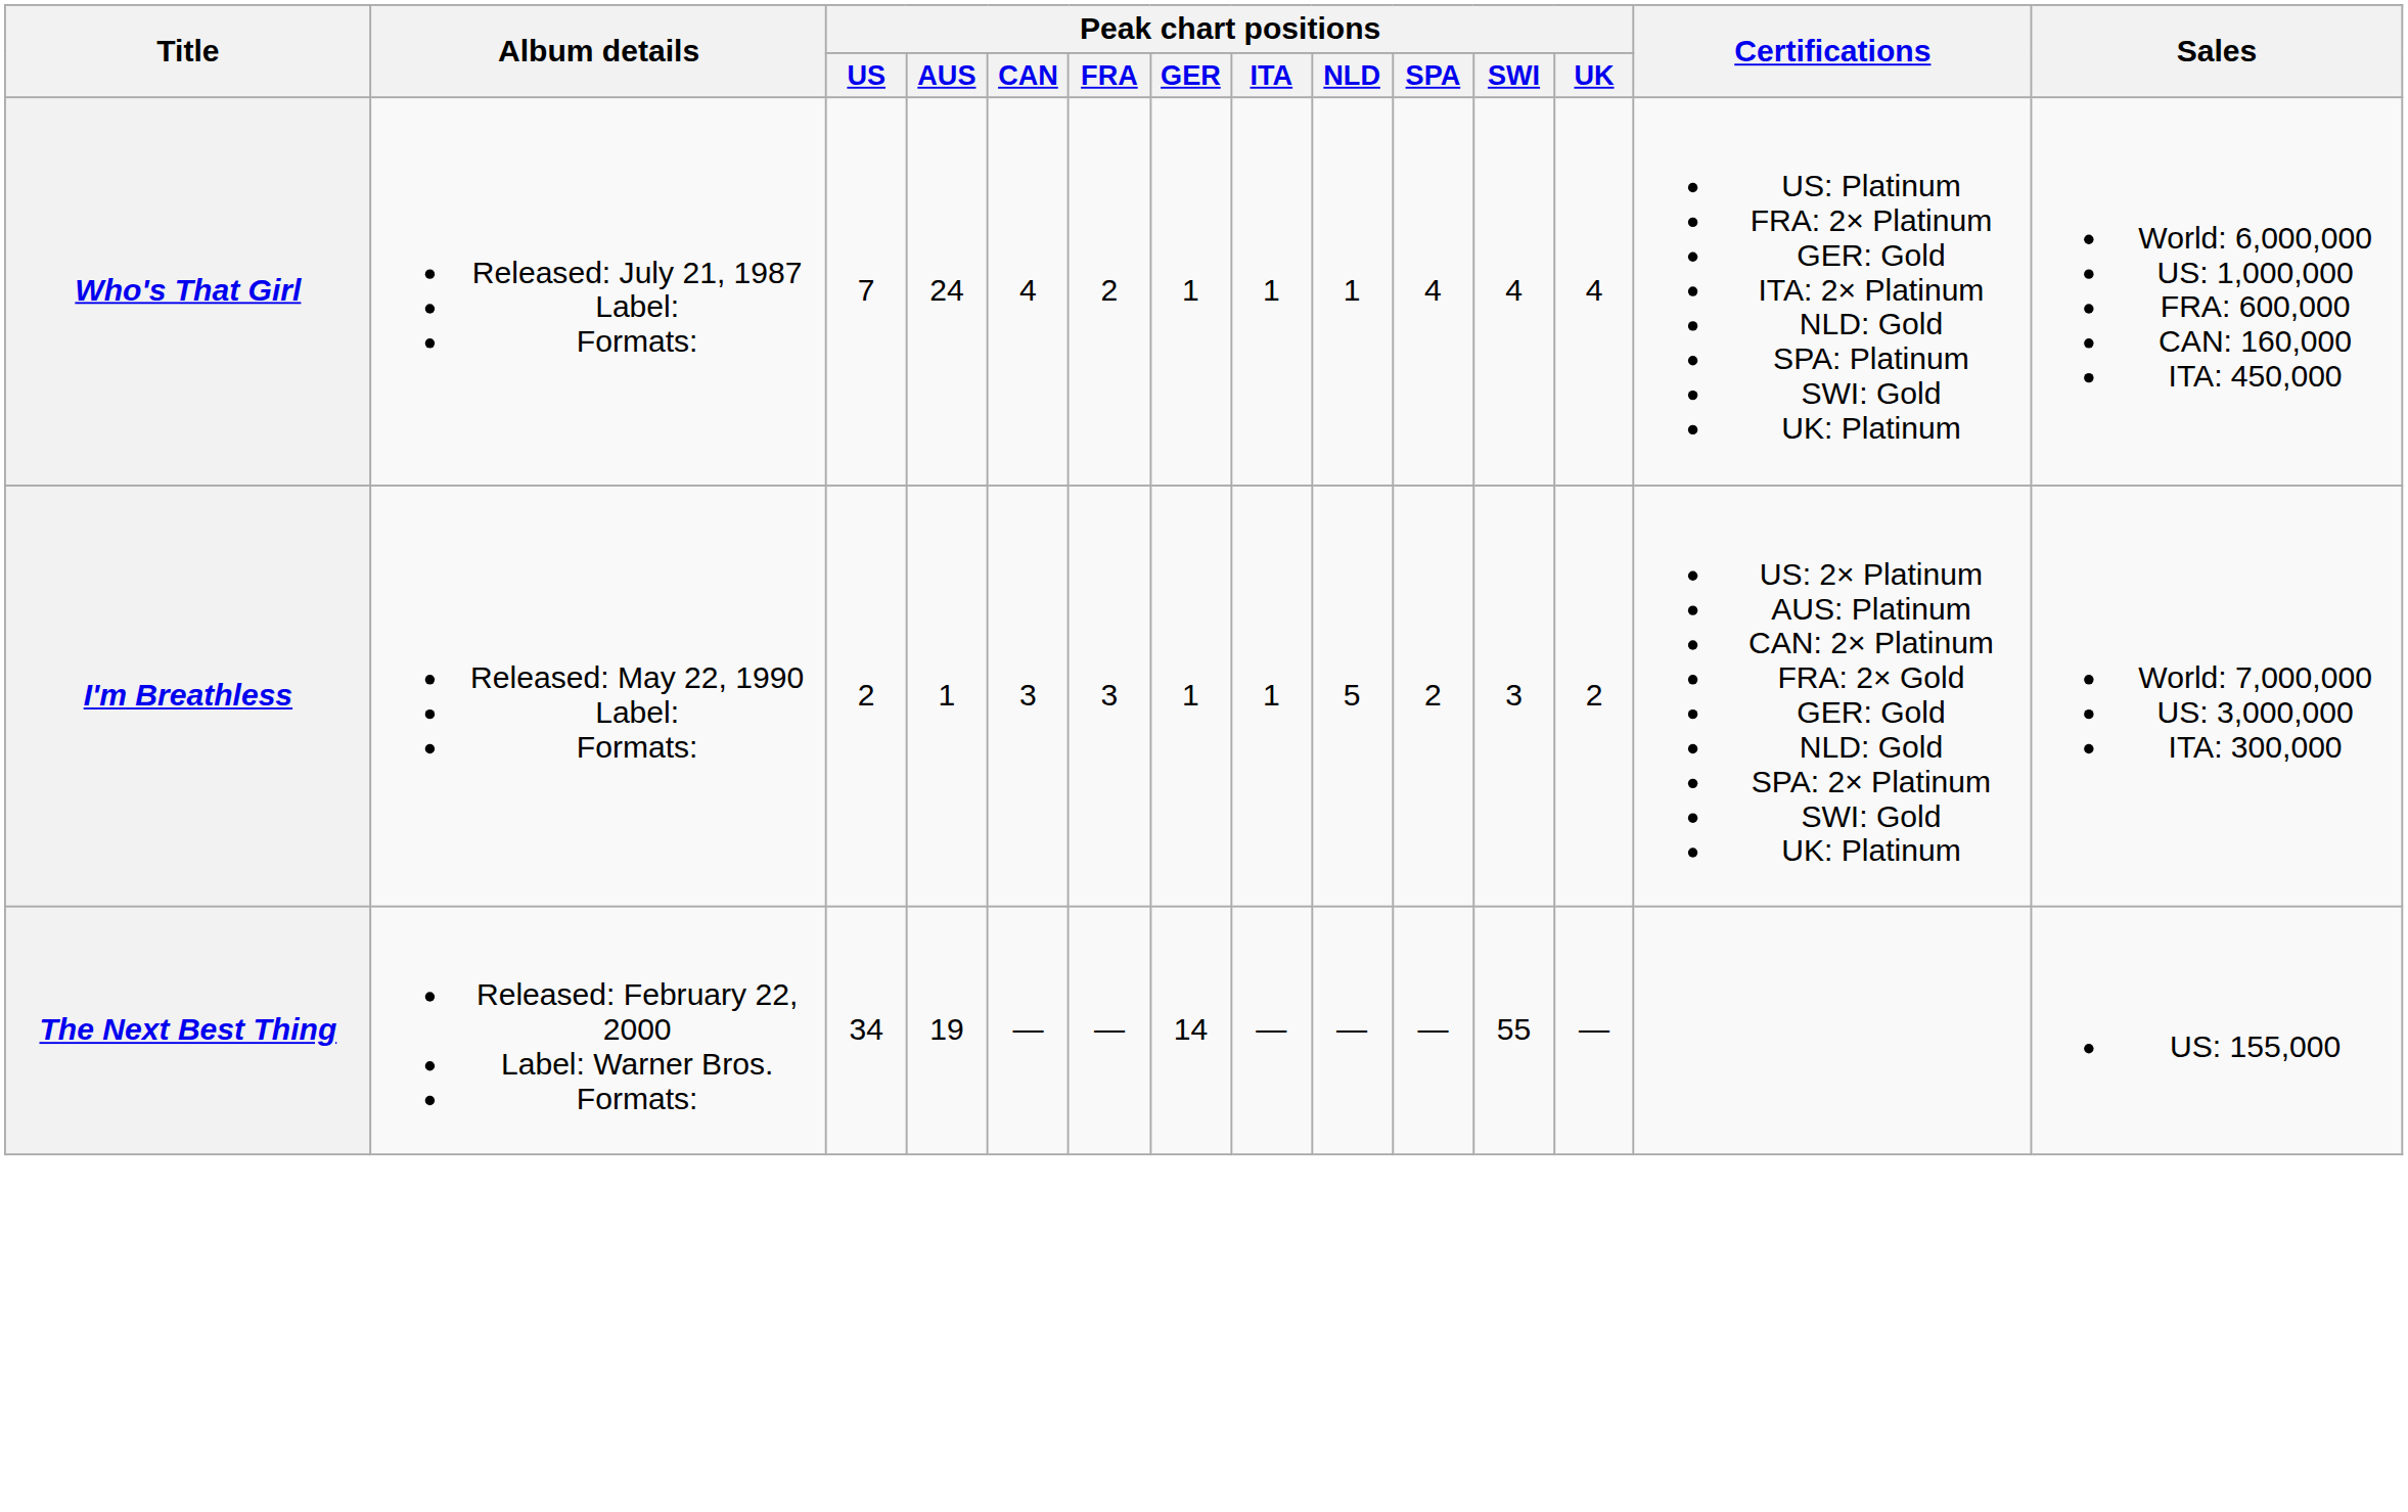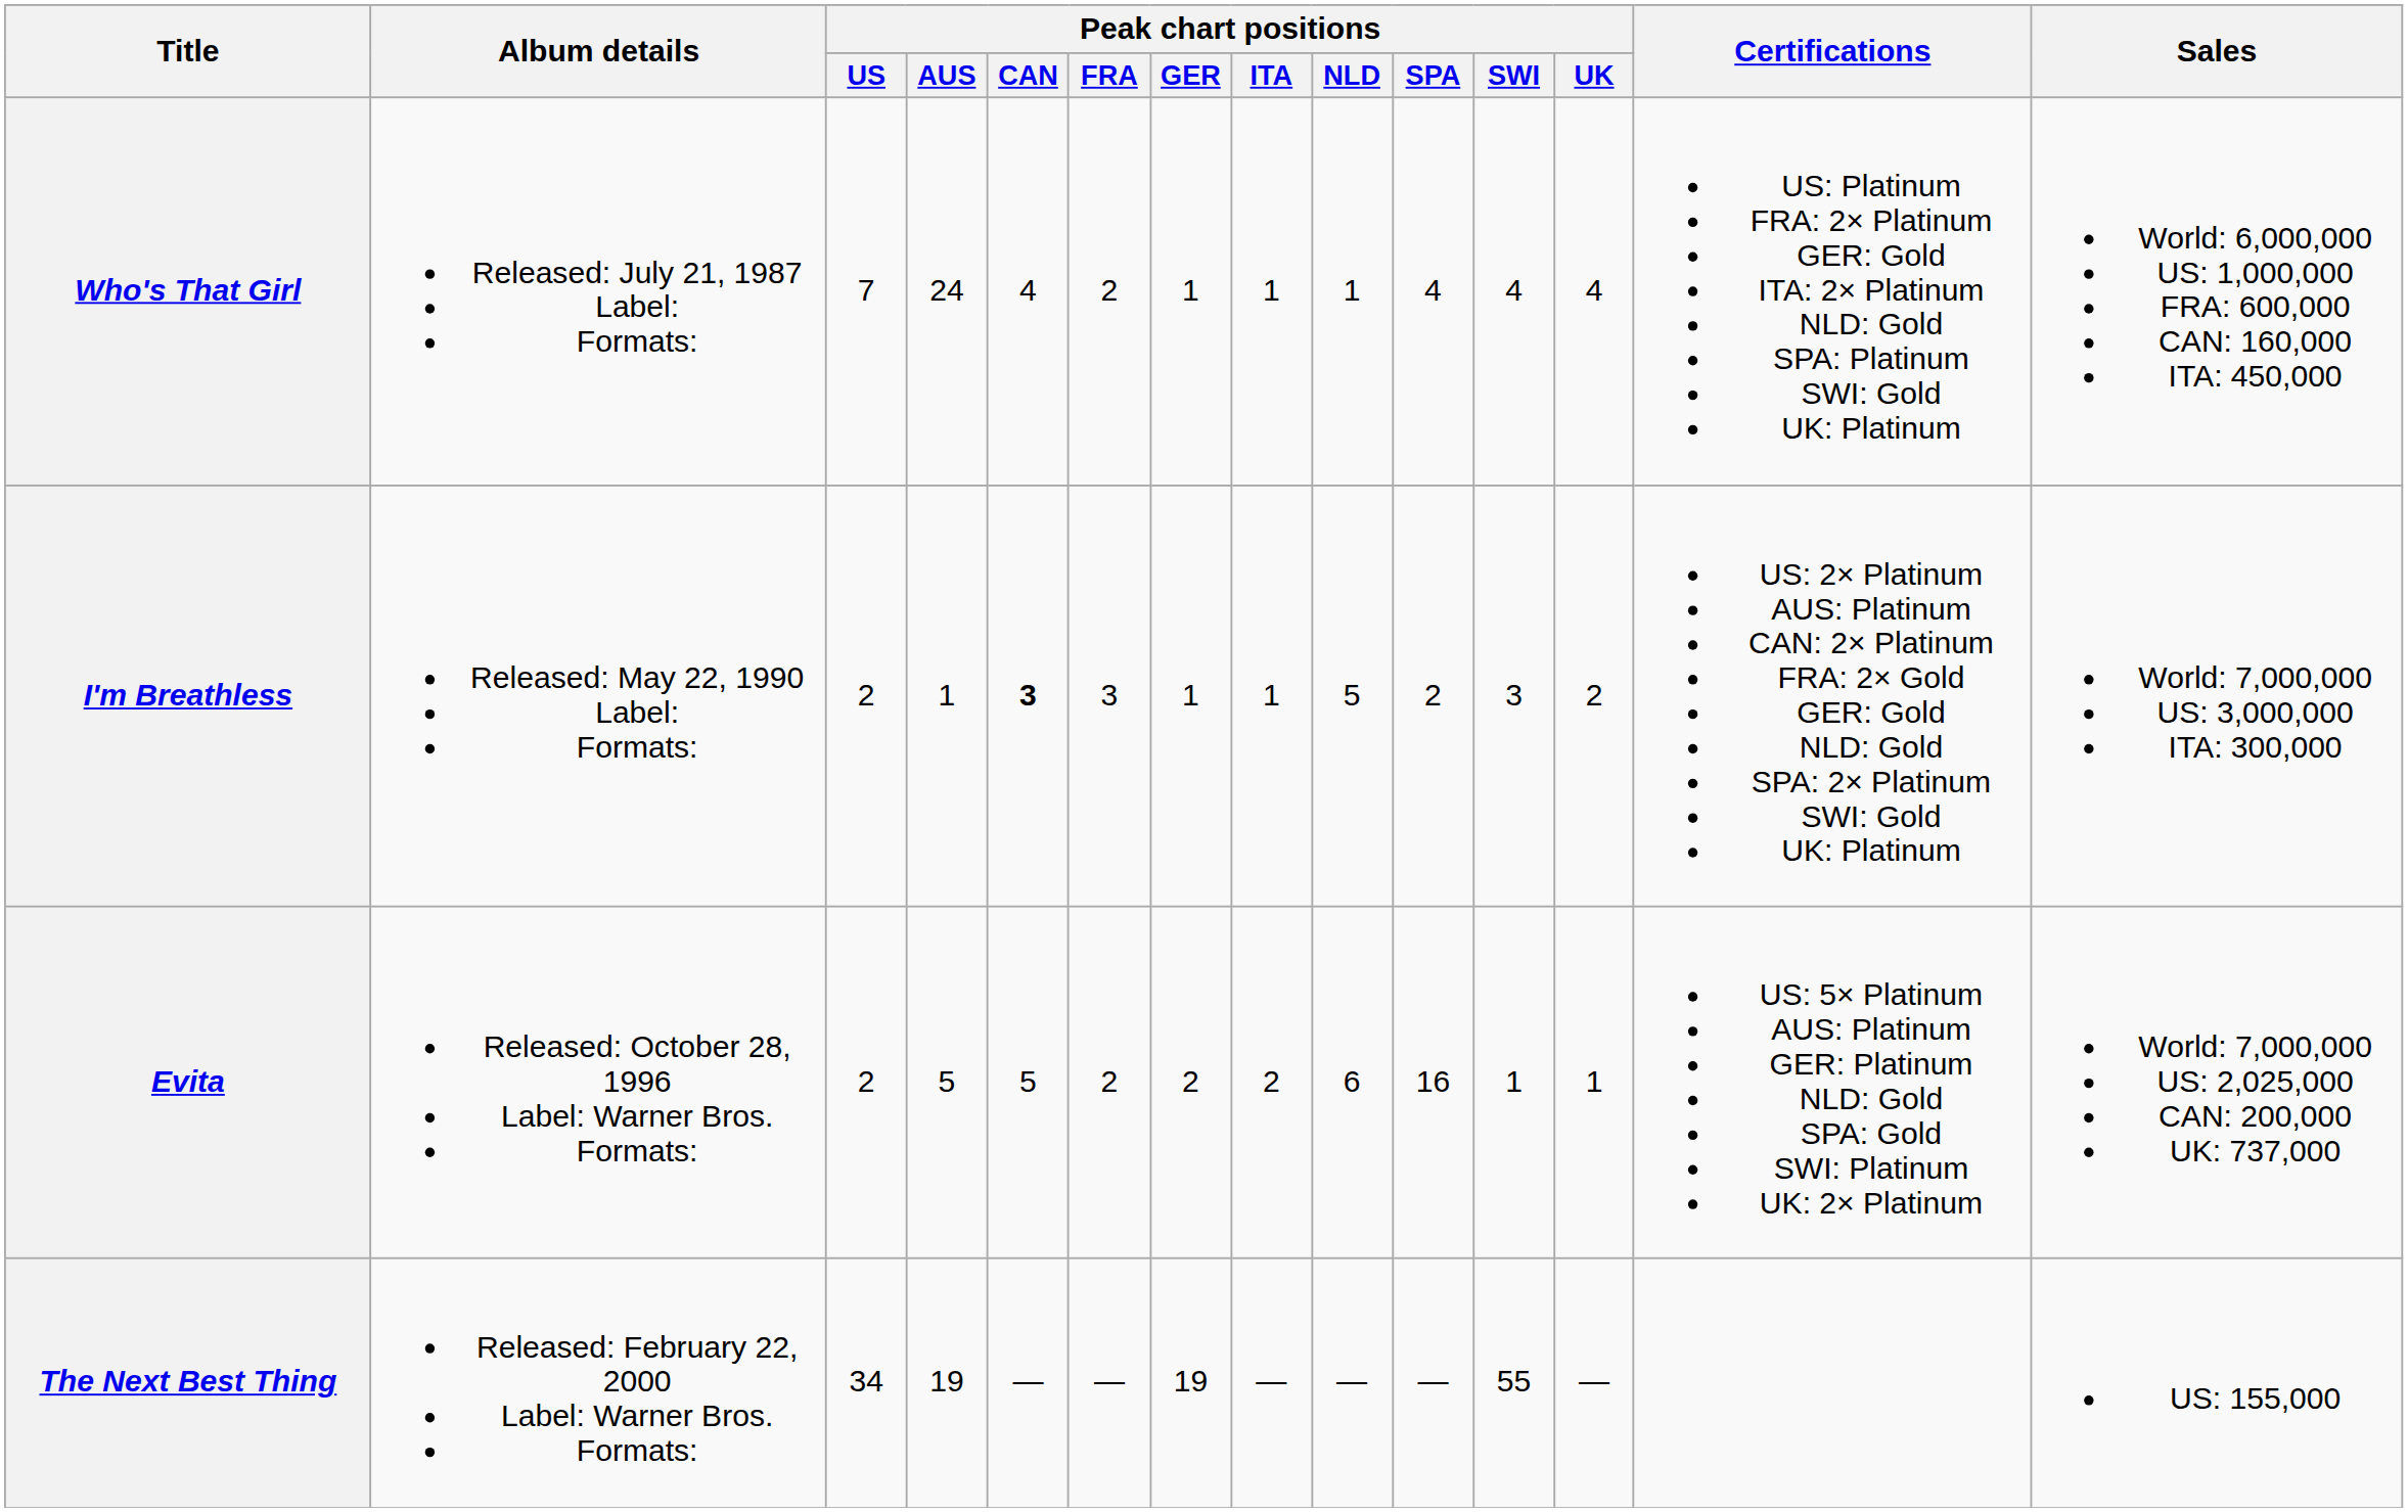 <table class="wikitable plainrowheaders" style="text-align:center;">
 <tr>
 <th scope="col" rowspan="2" style="width:12em;">Title</th>
 <th scope="col" rowspan="2" style="width:15em;">Album details</th>
 <th scope="col" colspan="10">Peak chart positions</th>
 <th scope="col" rowspan="2" style="width:13em;"><a href='#'>Certifications</a></th>
 <th scope="col" rowspan="2" style="width:12em;">Sales</th>
 </tr>
 <tr>
 <th scope="col" style="width:2.5em;font-size:90%;"><a href='#'>US</a><br></th>
 <th scope="col" style="width:2.5em;font-size:90%;"><a href='#'>AUS</a><br></th>
 <th scope="col" style="width:2.5em;font-size:90%;"><a href='#'>CAN</a><br></th>
 <th scope="col" style="width:2.5em;font-size:90%;"><a href='#'>FRA</a><br></th>
 <th scope="col" style="width:2.5em;font-size:90%;"><a href='#'>GER</a><br></th>
 <th scope="col" style="width:2.5em;font-size:90%;"><a href='#'>ITA</a><br></th>
 <th scope="col" style="width:2.5em;font-size:90%;"><a href='#'>NLD</a><br></th>
 <th scope="col" style="width:2.5em;font-size:90%;"><a href='#'>SPA</a><br></th>
 <th scope="col" style="width:2.5em;font-size:90%;"><a href='#'>SWI</a><br></th>
 <th scope="col" style="width:2.5em;font-size:90%;"><a href='#'>UK</a><br></th>
 </tr>
 <tr>
 <th scope="row"><em><a href='#'>Who's That Girl</a></em></th>
 <td><br><ul><li>Released: July 21, 1987</li><li>Label: </li><li>Formats: </li></ul></td>
 <td>7</td>
 <td>24</td>
 <td>4</td>
 <td>2</td>
 <td>1</td>
 <td>1</td>
 <td>1</td>
 <td>4</td>
 <td>4</td>
 <td>4</td>
 <td><br><ul><li>US: Platinum</li><li>FRA: 2× Platinum</li><li>GER: Gold</li><li>ITA: 2× Platinum</li><li>NLD: Gold</li><li>SPA: Platinum</li><li>SWI: Gold</li><li>UK: Platinum</li></ul></td>
 <td><br><ul><li>World: 6,000,000</li><li>US: 1,000,000</li><li>FRA: 600,000</li><li>CAN: 160,000</li><li>ITA: 450,000</li></ul></td>
 </tr>
 <tr>
 <th scope="row"><em><a href='#'>I'm Breathless</a></em></th>
 <td><br><ul><li>Released: May 22, 1990</li><li>Label: </li><li>Formats: </li></ul></td>
 <td>2</td>
 <td>1</td>
-<td>3</td>
+<td><strong>3</strong></td>
 <td>3</td>
 <td>1</td>
 <td>1</td>
 <td>5</td>
 <td>2</td>
 <td>3</td>
 <td>2</td>
 <td><br><ul><li>US: 2× Platinum</li><li>AUS: Platinum</li><li>CAN: 2× Platinum</li><li>FRA: 2× Gold</li><li>GER: Gold</li><li>NLD: Gold</li><li>SPA: 2× Platinum</li><li>SWI: Gold</li><li>UK: Platinum</li></ul></td>
 <td><br><ul><li>World: 7,000,000</li><li>US: 3,000,000</li><li>ITA: 300,000</li></ul></td>
 </tr>
 <tr>
+<th scope="row"><em><a href='#'>Evita</a></em></th>
+<td><br><ul><li>Released: October 28, 1996</li><li>Label: Warner Bros.</li><li>Formats: </li></ul></td>
+<td>2</td>
+<td>5</td>
+<td>5</td>
+<td>2</td>
+<td>2</td>
+<td>2</td>
+<td>6</td>
+<td>16</td>
+<td>1</td>
+<td>1</td>
+<td><br><ul><li>US: 5× Platinum</li><li>AUS: Platinum</li><li>GER: Platinum</li><li>NLD: Gold</li><li>SPA: Gold</li><li>SWI: Platinum</li><li>UK: 2× Platinum</li></ul></td>
+<td><br><ul><li>World: 7,000,000</li><li>US: 2,025,000</li><li>CAN: 200,000</li><li>UK: 737,000</li></ul></td>
+</tr>
+<tr>
 <th scope="row"><em><a href='#'>The Next Best Thing</a></em></th>
 <td><br><ul><li>Released: February 22, 2000</li><li>Label: Warner Bros.</li><li>Formats: </li></ul></td>
 <td>34</td>
 <td>19</td>
 <td>—</td>
 <td>—</td>
-<td>14</td>
+<td>19</td>
 <td>—</td>
 <td>—</td>
 <td>—</td>
 <td>55</td>
 <td>—</td>
 <td></td>
 <td><br><ul><li>US: 155,000</li></ul></td>
 </tr>
 </table>
